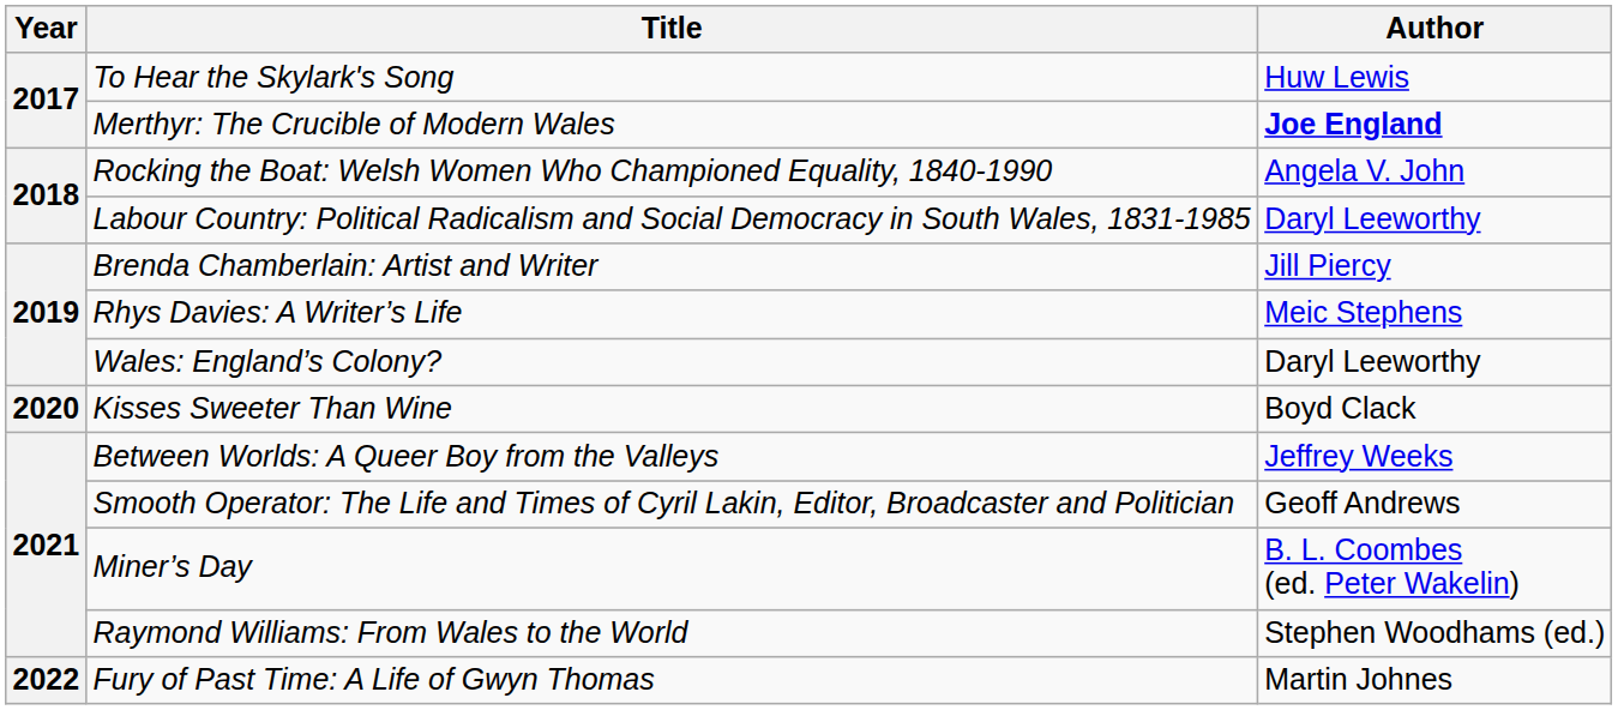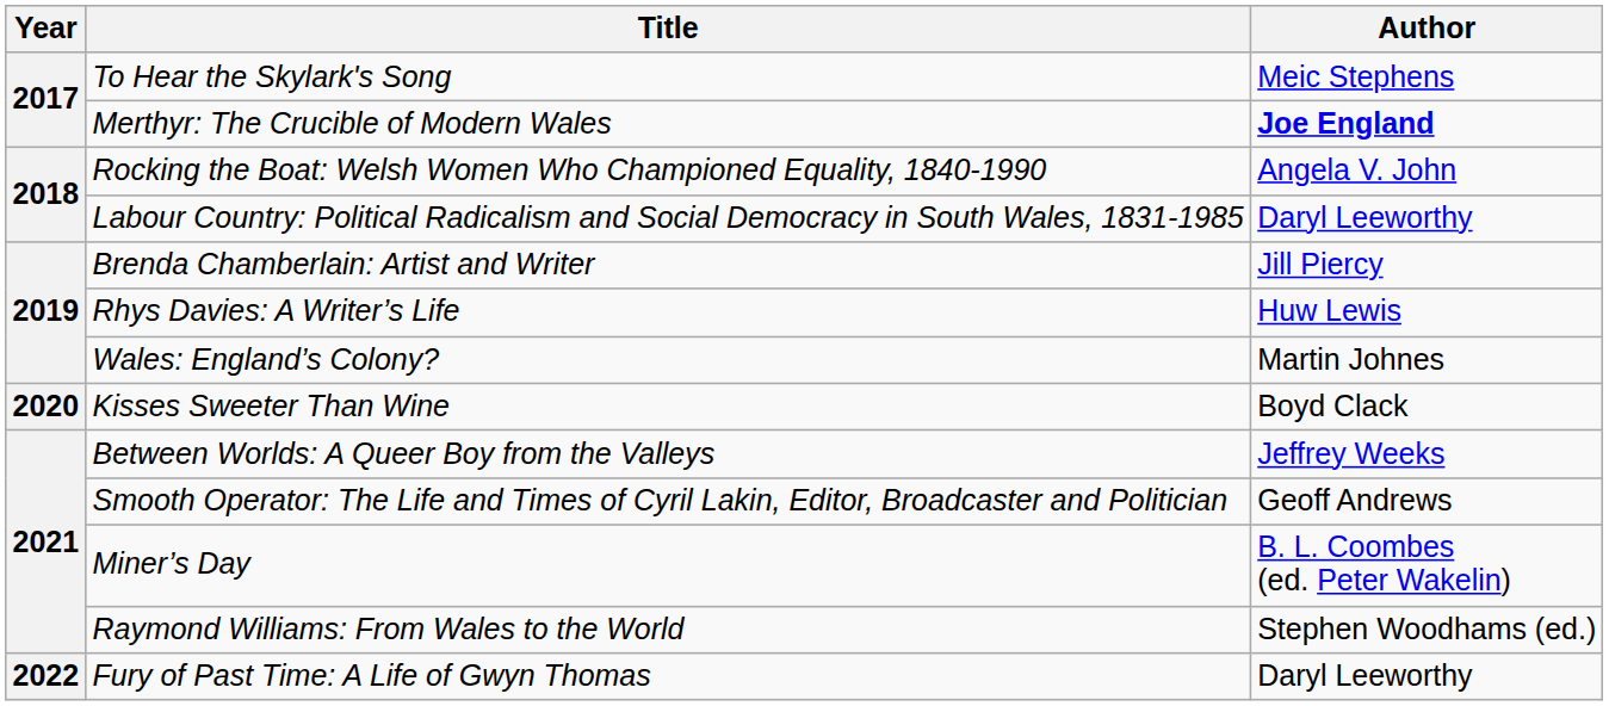 <table class="wikitable">
 <tr>
 <th>Year</th>
 <th>Title</th>
 <th>Author</th>
 </tr>
 <tr>
 <th rowspan="2">2017</th>
 <td><em>To Hear the Skylark's Song</em></td>
-<td><a href='#'>Huw Lewis</a></td>
+<td><a href='#'>Meic Stephens</a></td>
 </tr>
 <tr>
 <td><em>Merthyr: The Crucible of Modern Wales</em></td>
 <td><strong><a href='#'>Joe England</a></strong></td>
 </tr>
 <tr>
 <th rowspan="2">2018</th>
 <td><em>Rocking the Boat: Welsh Women Who Championed Equality, 1840-1990</em></td>
 <td><a href='#'>Angela V. John</a></td>
 </tr>
 <tr>
 <td><em>Labour Country: Political Radicalism and Social Democracy in South Wales, 1831-1985</em></td>
 <td><a href='#'>Daryl Leeworthy</a></td>
 </tr>
 <tr>
 <th rowspan="3">2019</th>
 <td><em>Brenda Chamberlain: Artist and Writer</em></td>
 <td><a href='#'>Jill Piercy</a></td>
 </tr>
 <tr>
 <td><em>Rhys Davies: A Writer’s Life</em></td>
-<td><a href='#'>Meic Stephens</a></td>
+<td><a href='#'>Huw Lewis</a></td>
 </tr>
 <tr>
 <td><em>Wales: England’s Colony?</em></td>
-<td>Daryl Leeworthy</td>
+<td>Martin Johnes</td>
 </tr>
 <tr>
 <th>2020</th>
 <td><em>Kisses Sweeter Than Wine</em></td>
 <td>Boyd Clack</td>
 </tr>
 <tr>
 <th rowspan="4">2021</th>
 <td><em>Between Worlds: A Queer Boy from the Valleys</em></td>
 <td><a href='#'>Jeffrey Weeks</a></td>
 </tr>
 <tr>
 <td><em>Smooth Operator: The Life and Times of Cyril Lakin, Editor, Broadcaster and Politician</em></td>
 <td>Geoff Andrews</td>
 </tr>
 <tr>
 <td><em>Miner’s Day</em></td>
 <td><a href='#'>B. L. Coombes</a><br>(ed. <a href='#'>Peter Wakelin</a>)</td>
 </tr>
 <tr>
 <td><em>Raymond Williams: From Wales to the World</em></td>
 <td>Stephen Woodhams (ed.)</td>
 </tr>
 <tr>
 <th>2022</th>
 <td><em>Fury of Past Time: A Life of Gwyn Thomas</em></td>
-<td>Martin Johnes</td>
+<td>Daryl Leeworthy</td>
 </tr>
 </table>
